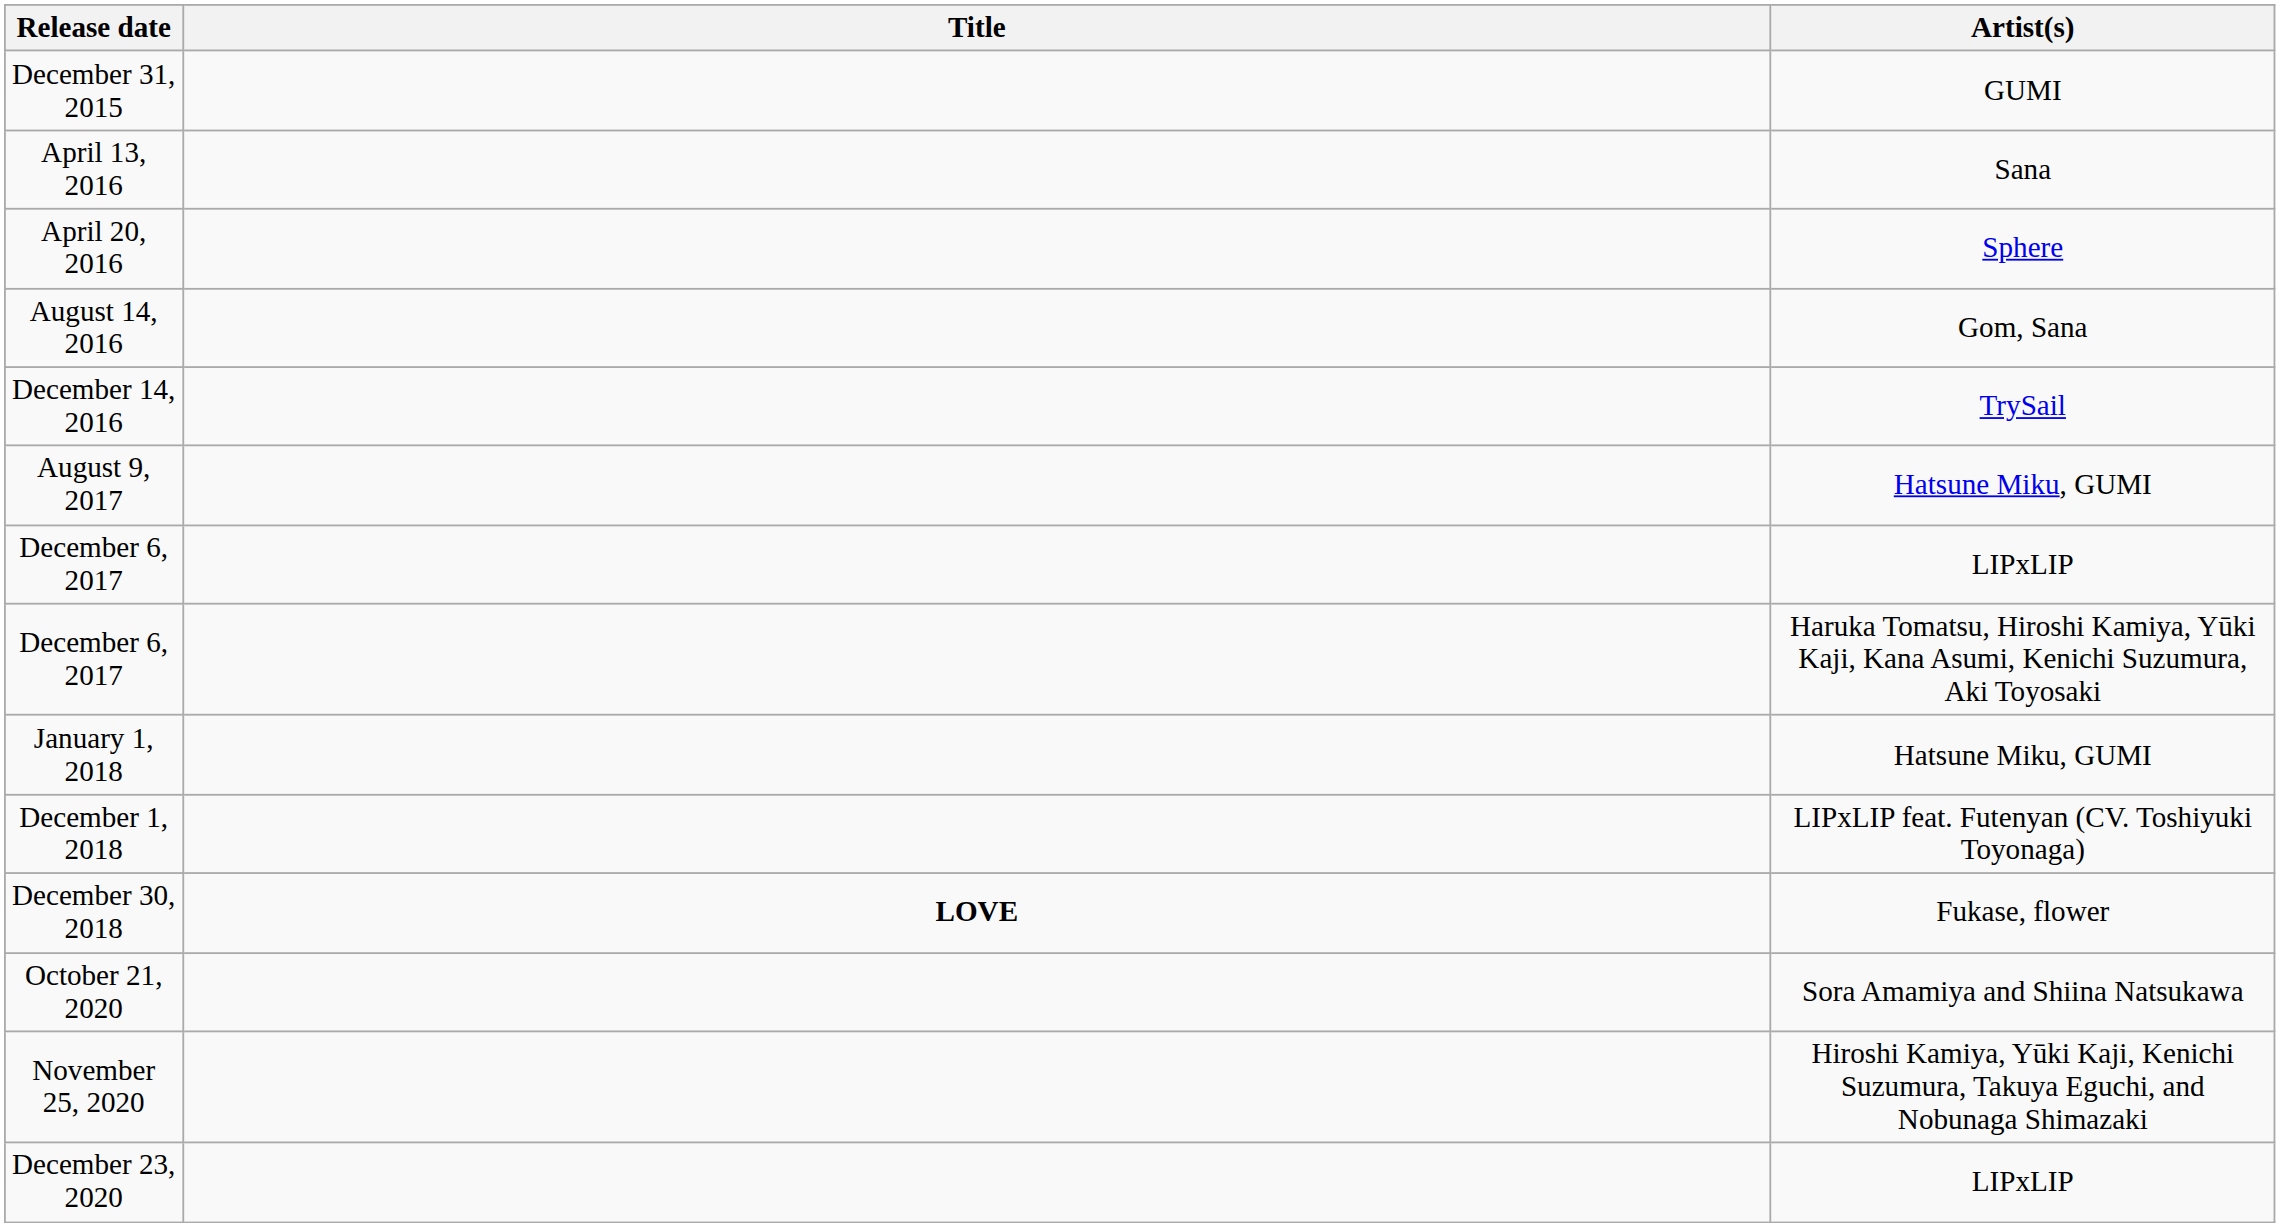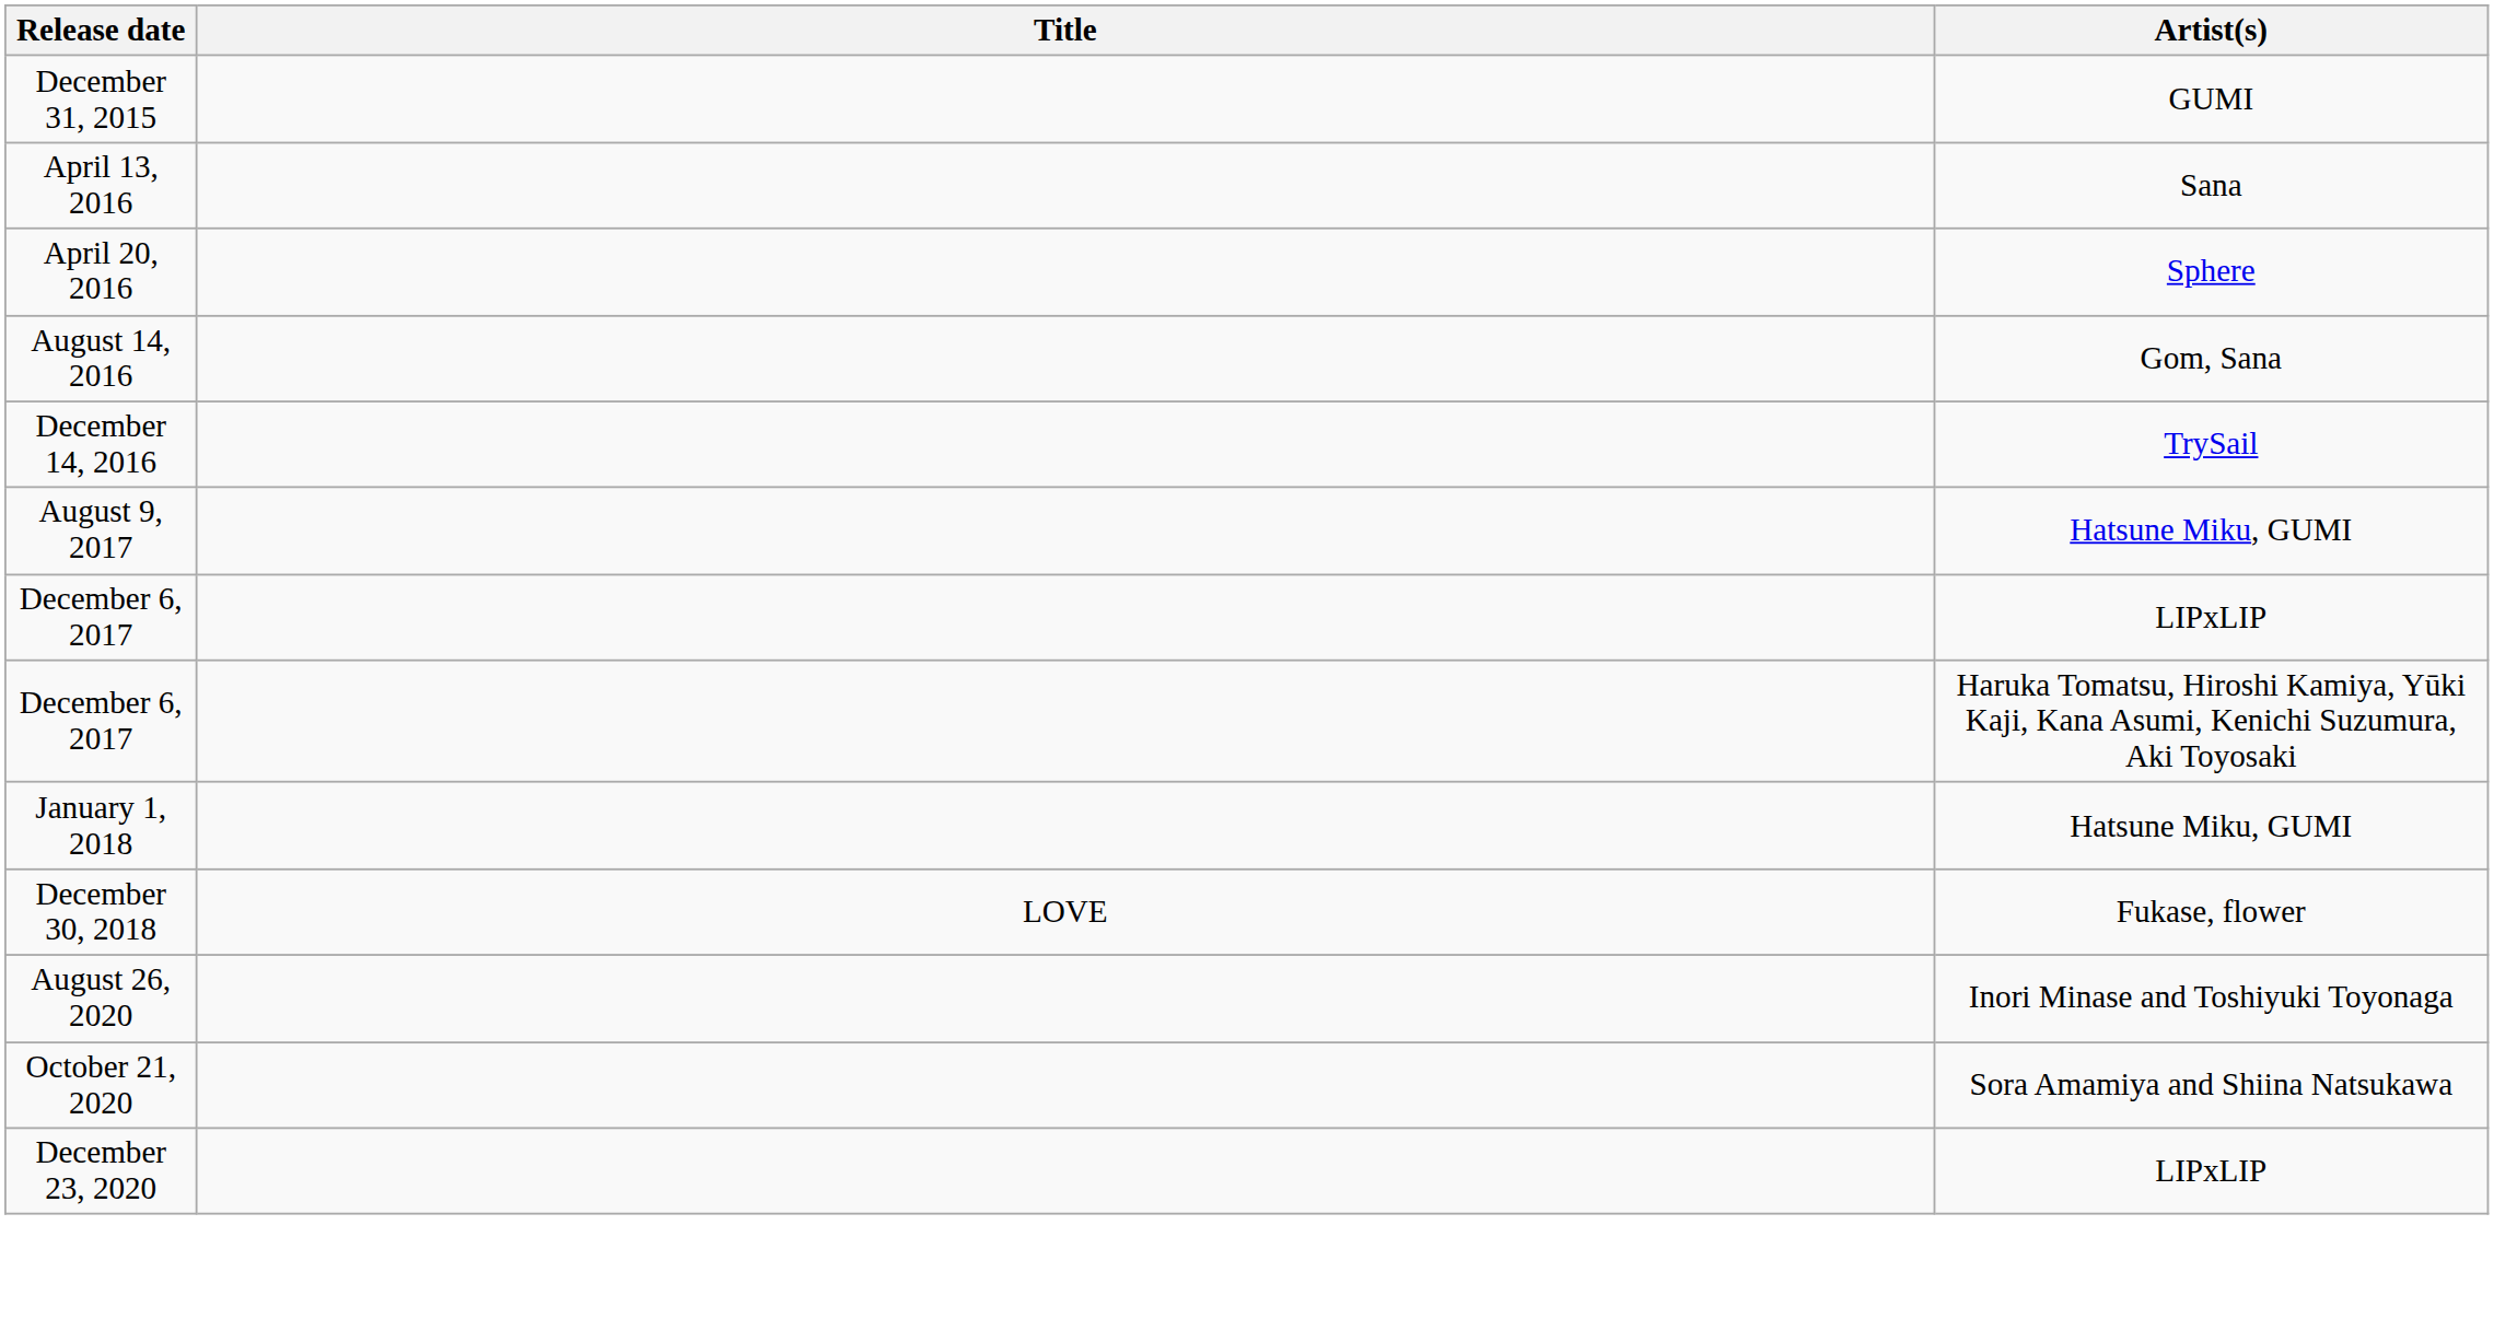 <table class="wikitable" style="text-align: center;">
 <tr>
 <th>Release date</th>
 <th style="width: 70%">Title</th>
 <th>Artist(s)</th>
 </tr>
 <tr>
 <td>December 31, 2015</td>
 <td></td>
 <td>GUMI</td>
 </tr>
 <tr>
 <td>April 13, 2016</td>
 <td></td>
 <td>Sana</td>
 </tr>
 <tr>
 <td>April 20, 2016</td>
 <td></td>
 <td><a href='#'>Sphere</a></td>
 </tr>
 <tr>
 <td>August 14, 2016</td>
 <td></td>
 <td>Gom, Sana</td>
 </tr>
 <tr>
 <td>December 14, 2016</td>
 <td></td>
 <td><a href='#'>TrySail</a></td>
 </tr>
 <tr>
 <td>August 9, 2017</td>
 <td></td>
 <td><a href='#'>Hatsune Miku</a>, GUMI</td>
 </tr>
 <tr>
 <td>December 6, 2017</td>
 <td></td>
 <td>LIPxLIP</td>
 </tr>
 <tr>
 <td>December 6, 2017</td>
 <td></td>
 <td>Haruka Tomatsu, Hiroshi Kamiya, Yūki Kaji, Kana Asumi, Kenichi Suzumura, Aki Toyosaki</td>
 </tr>
 <tr>
 <td>January 1, 2018</td>
 <td></td>
 <td>Hatsune Miku, GUMI</td>
 </tr>
 <tr>
-<td>December 1, 2018</td>
-<td></td>
-<td>LIPxLIP feat. Futenyan (CV. Toshiyuki Toyonaga)</td>
+<td>December 30, 2018</td>
+<td>LOVE</td>
+<td>Fukase, flower</td>
 </tr>
 <tr>
-<td>December 30, 2018</td>
-<td><strong>LOVE</strong></td>
-<td>Fukase, flower</td>
+<td>August 26, 2020</td>
+<td></td>
+<td>Inori Minase and Toshiyuki Toyonaga</td>
 </tr>
 <tr>
 <td>October 21, 2020</td>
 <td></td>
 <td>Sora Amamiya and Shiina Natsukawa</td>
 </tr>
 <tr>
-<td>November 25, 2020</td>
-<td></td>
-<td>Hiroshi Kamiya, Yūki Kaji, Kenichi Suzumura, Takuya Eguchi, and Nobunaga Shimazaki</td>
-</tr>
-<tr>
 <td>December 23, 2020</td>
 <td></td>
 <td>LIPxLIP</td>
 </tr>
 </table>
